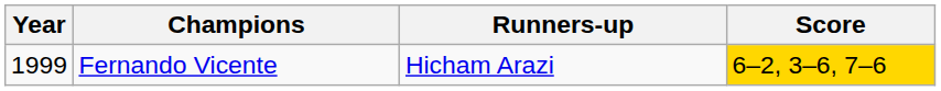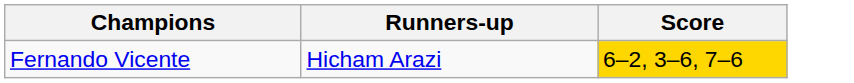 <table class="wikitable">
 <tr>
-<th>Year</th>
 <th width="200">Champions</th>
 <th width="200">Runners-up</th>
 <th width="125">Score</th>
 </tr>
 <tr>
-<td>1999</td>
 <td> <a href='#'>Fernando Vicente</a></td>
 <td> <a href='#'>Hicham Arazi</a></td>
 <td style="background: gold;">6–2, 3–6, 7–6</td>
 </tr>
 </table>
